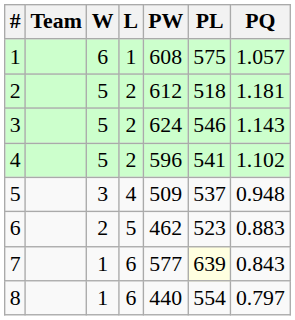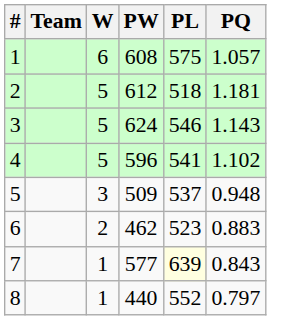 <table class="wikitable" align="center"|>
 <tr>
 <th>#</th>
 <th>Team</th>
 <th>W</th>
-<th>L</th>
 <th>PW</th>
 <th>PL</th>
 <th>PQ</th>
 </tr>
 <tr style="text-align:center; background:#CCFFCC;">
 <td>1</td>
 <td align=left></td>
 <td>6</td>
-<td>1</td>
 <td>608</td>
 <td>575</td>
 <td>1.057</td>
 </tr>
 <tr style="text-align:center; background:#CCFFCC;">
 <td>2</td>
 <td align=left></td>
 <td>5</td>
-<td>2</td>
 <td>612</td>
 <td>518</td>
 <td>1.181</td>
 </tr>
 <tr style="text-align:center; background:#CCFFCC;">
 <td>3</td>
 <td align=left></td>
 <td>5</td>
-<td>2</td>
 <td>624</td>
 <td>546</td>
 <td>1.143</td>
 </tr>
 <tr style="text-align:center; background:#CCFFCC;">
 <td>4</td>
 <td align=left></td>
 <td>5</td>
-<td>2</td>
 <td>596</td>
 <td>541</td>
 <td>1.102</td>
 </tr>
 <tr style="text-align:center;">
 <td>5</td>
 <td align=left></td>
 <td>3</td>
-<td>4</td>
 <td>509</td>
 <td>537</td>
 <td>0.948</td>
 </tr>
 <tr style="text-align:center;">
 <td>6</td>
 <td align=left></td>
 <td>2</td>
-<td>5</td>
 <td>462</td>
 <td>523</td>
 <td>0.883</td>
 </tr>
 <tr style="text-align:center;">
 <td>7</td>
 <td align=left></td>
 <td>1</td>
-<td>6</td>
 <td>577</td>
 <td style="background: lightyellow;">639</td>
 <td>0.843</td>
 </tr>
 <tr style="text-align:center;">
 <td>8</td>
 <td align=left></td>
 <td>1</td>
-<td>6</td>
 <td>440</td>
-<td>554</td>
+<td>552</td>
 <td>0.797</td>
 </tr>
 </table>
